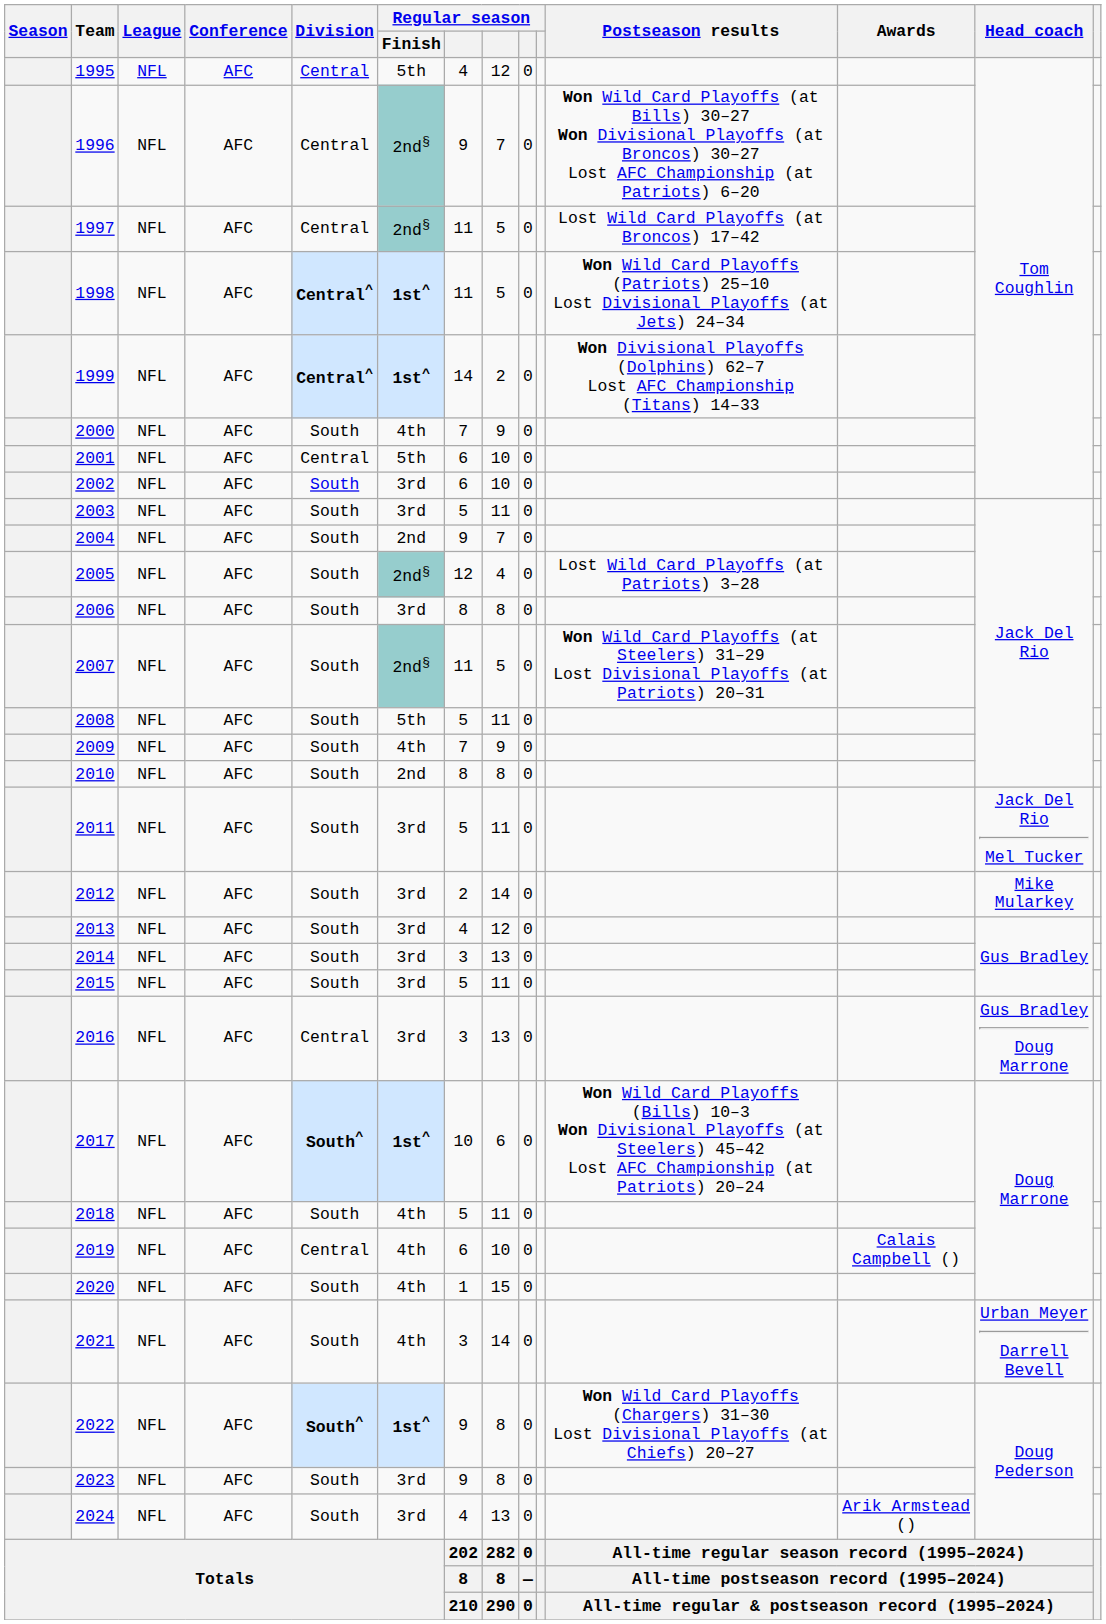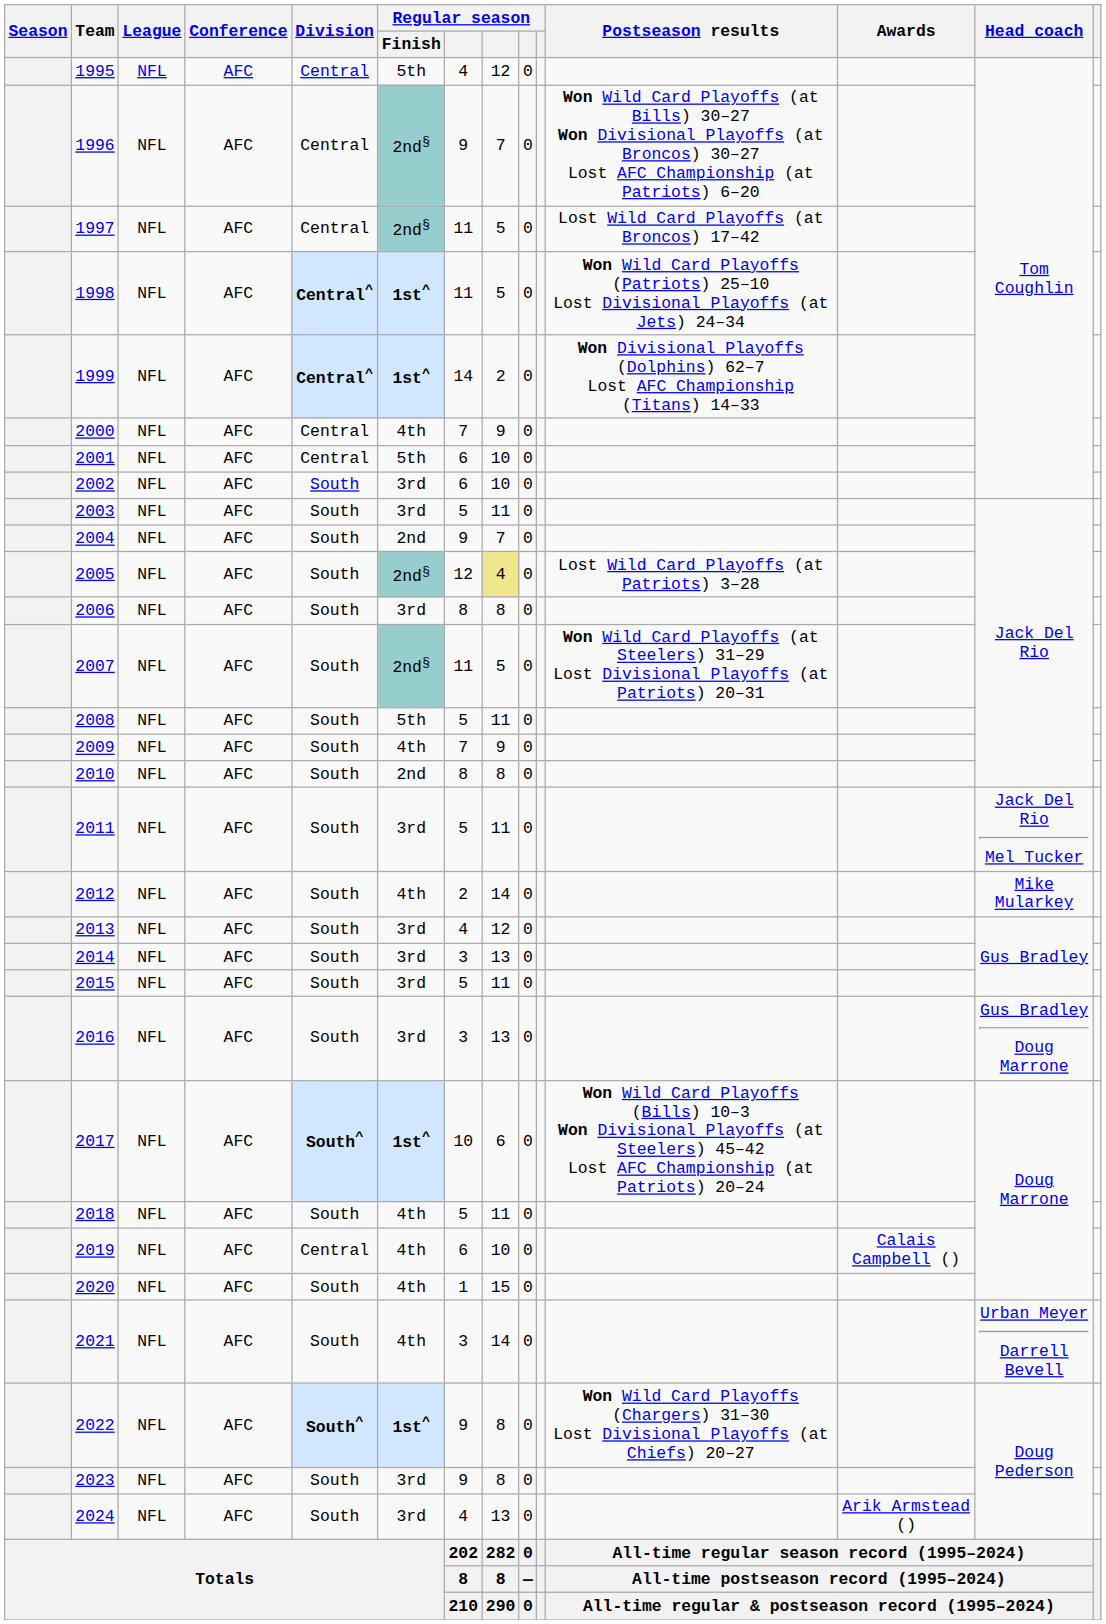 <table class="wikitable sortable" style="text-align:center">
 <tr>
 <th scope="col" rowspan="2"><a href='#'>Season</a></th>
 <th scope="col" rowspan="2">Team</th>
 <th scope="col" rowspan="2"><a href='#'>League</a></th>
 <th scope="col" rowspan="2"><a href='#'>Conference</a></th>
 <th scope="col" rowspan="2"><a href='#'>Division</a></th>
 <th colspan="5" scope="colgroup"><a href='#'>Regular season</a></th>
 <th scope="col" rowspan="2" class="unsortable"><a href='#'>Postseason</a> results</th>
 <th scope="col" rowspan="2" class="unsortable">Awards</th>
 <th scope="col" rowspan="2" class="unsortable"><a href='#'>Head coach</a></th>
 <th scope="col" rowspan="2" class="unsortable"></th>
 </tr>
 <tr>
 <th scope="col">Finish</th>
 <th scope="col"></th>
 <th scope="col"></th>
 <th scope="col"></th>
 <th scope="col"></th>
 </tr>
 <tr>
 <th scope="row"></th>
 <td><a href='#'>1995</a></td>
 <td><a href='#'>NFL</a></td>
 <td><a href='#'>AFC</a></td>
 <td><a href='#'>Central</a></td>
 <td>5th</td>
 <td>4</td>
 <td>12</td>
 <td>0</td>
 <td></td>
 <td></td>
 <td></td>
 <td rowspan="8"><a href='#'>Tom Coughlin</a></td>
 <td></td>
 </tr>
 <tr>
 <th scope="row"></th>
 <td><a href='#'>1996</a></td>
 <td>NFL</td>
 <td>AFC</td>
 <td>Central</td>
 <td bgcolor="#96CDCD">2nd<sup>§</sup></td>
 <td>9</td>
 <td>7</td>
 <td>0</td>
 <td></td>
 <td><strong>Won</strong> <a href='#'>Wild Card Playoffs</a> (at <a href='#'>Bills</a>) 30–27<br><strong>Won</strong> <a href='#'>Divisional Playoffs</a> (at <a href='#'>Broncos</a>) 30–27<br>Lost <a href='#'>AFC Championship</a> (at <a href='#'>Patriots</a>) 6–20</td>
 <td></td>
 <td></td>
 </tr>
 <tr>
 <th scope="row"></th>
 <td><a href='#'>1997</a></td>
 <td>NFL</td>
 <td>AFC</td>
 <td>Central</td>
 <td bgcolor="#96CDCD">2nd<sup>§</sup></td>
 <td>11</td>
 <td>5</td>
 <td>0</td>
 <td></td>
 <td>Lost <a href='#'>Wild Card Playoffs</a> (at <a href='#'>Broncos</a>) 17–42</td>
 <td></td>
 <td></td>
 </tr>
 <tr>
 <th scope="row"></th>
 <td><a href='#'>1998</a></td>
 <td>NFL</td>
 <td>AFC</td>
 <td style="background: #D0E7FF;"><strong>Central<sup>^</sup></strong></td>
 <td style="background: #D0E7FF;"><strong>1st<sup>^</sup></strong></td>
 <td>11</td>
 <td>5</td>
 <td>0</td>
 <td></td>
 <td><strong>Won</strong> <a href='#'>Wild Card Playoffs</a> (<a href='#'>Patriots</a>) 25–10<br>Lost <a href='#'>Divisional Playoffs</a> (at <a href='#'>Jets</a>) 24–34</td>
 <td></td>
 <td></td>
 </tr>
 <tr>
 <th scope="row"></th>
 <td><a href='#'>1999</a></td>
 <td>NFL</td>
 <td>AFC</td>
 <td style="background: #D0E7FF;"><strong>Central<sup>^</sup></strong></td>
 <td style="background: #D0E7FF;"><strong>1st<sup>^</sup></strong></td>
 <td>14</td>
 <td>2</td>
 <td>0</td>
 <td></td>
 <td><strong>Won</strong> <a href='#'>Divisional Playoffs</a> (<a href='#'>Dolphins</a>) 62–7<br>Lost <a href='#'>AFC Championship</a> (<a href='#'>Titans</a>) 14–33</td>
 <td></td>
 <td></td>
 </tr>
 <tr>
 <th scope="row"></th>
 <td><a href='#'>2000</a></td>
 <td>NFL</td>
 <td>AFC</td>
-<td>South</td>
+<td>Central</td>
 <td>4th</td>
 <td>7</td>
 <td>9</td>
 <td>0</td>
 <td></td>
 <td></td>
 <td></td>
 <td></td>
 </tr>
 <tr>
 <th scope="row"></th>
 <td><a href='#'>2001</a></td>
 <td>NFL</td>
 <td>AFC</td>
 <td>Central</td>
 <td>5th</td>
 <td>6</td>
 <td>10</td>
 <td>0</td>
 <td></td>
 <td></td>
 <td></td>
 <td></td>
 </tr>
 <tr>
 <th scope="row"></th>
 <td><a href='#'>2002</a></td>
 <td>NFL</td>
 <td>AFC</td>
 <td><a href='#'>South</a></td>
 <td>3rd</td>
 <td>6</td>
 <td>10</td>
 <td>0</td>
 <td></td>
 <td></td>
 <td></td>
 <td></td>
 </tr>
 <tr>
 <th scope="row"></th>
 <td><a href='#'>2003</a></td>
 <td>NFL</td>
 <td>AFC</td>
 <td>South</td>
 <td>3rd</td>
 <td>5</td>
 <td>11</td>
 <td>0</td>
 <td></td>
 <td></td>
 <td></td>
 <td rowspan="8"><a href='#'>Jack Del Rio</a></td>
 <td></td>
 </tr>
 <tr>
 <th scope="row"></th>
 <td><a href='#'>2004</a></td>
 <td>NFL</td>
 <td>AFC</td>
 <td>South</td>
 <td>2nd</td>
 <td>9</td>
 <td>7</td>
 <td>0</td>
 <td></td>
 <td></td>
 <td></td>
 <td></td>
 </tr>
 <tr>
 <th scope="row"></th>
 <td><a href='#'>2005</a></td>
 <td>NFL</td>
 <td>AFC</td>
 <td>South</td>
 <td bgcolor="#96CDCD">2nd<sup>§</sup></td>
 <td>12</td>
-<td>4</td>
+<td style="background: khaki;">4</td>
 <td>0</td>
 <td></td>
 <td>Lost <a href='#'>Wild Card Playoffs</a> (at <a href='#'>Patriots</a>) 3–28</td>
 <td></td>
 <td></td>
 </tr>
 <tr>
 <th scope="row"></th>
 <td><a href='#'>2006</a></td>
 <td>NFL</td>
 <td>AFC</td>
 <td>South</td>
 <td>3rd</td>
 <td>8</td>
 <td>8</td>
 <td>0</td>
 <td></td>
 <td></td>
 <td></td>
 <td></td>
 </tr>
 <tr>
 <th scope="row"></th>
 <td><a href='#'>2007</a></td>
 <td>NFL</td>
 <td>AFC</td>
 <td>South</td>
 <td bgcolor="#96CDCD">2nd<sup>§</sup></td>
 <td>11</td>
 <td>5</td>
 <td>0</td>
 <td></td>
 <td><strong>Won</strong> <a href='#'>Wild Card Playoffs</a> (at <a href='#'>Steelers</a>) 31–29<br> Lost <a href='#'>Divisional Playoffs</a> (at <a href='#'>Patriots</a>) 20–31</td>
 <td></td>
 <td></td>
 </tr>
 <tr>
 <th scope="row"></th>
 <td><a href='#'>2008</a></td>
 <td>NFL</td>
 <td>AFC</td>
 <td>South</td>
 <td>5th</td>
 <td>5</td>
 <td>11</td>
 <td>0</td>
 <td></td>
 <td></td>
 <td></td>
 <td></td>
 </tr>
 <tr>
 <th scope="row"></th>
 <td><a href='#'>2009</a></td>
 <td>NFL</td>
 <td>AFC</td>
 <td>South</td>
 <td>4th</td>
 <td>7</td>
 <td>9</td>
 <td>0</td>
 <td></td>
 <td></td>
 <td></td>
 <td></td>
 </tr>
 <tr>
 <th scope="row"></th>
 <td><a href='#'>2010</a></td>
 <td>NFL</td>
 <td>AFC</td>
 <td>South</td>
 <td>2nd</td>
 <td>8</td>
 <td>8</td>
 <td>0</td>
 <td></td>
 <td></td>
 <td></td>
 <td></td>
 </tr>
 <tr>
 <th scope="row"></th>
 <td><a href='#'>2011</a></td>
 <td>NFL</td>
 <td>AFC</td>
 <td>South</td>
 <td>3rd</td>
 <td>5</td>
 <td>11</td>
 <td>0</td>
 <td></td>
 <td></td>
 <td></td>
 <td><a href='#'>Jack Del Rio</a>  <hr> <a href='#'>Mel Tucker</a> </td>
 <td></td>
 </tr>
 <tr>
 <th scope="row"></th>
 <td><a href='#'>2012</a></td>
 <td>NFL</td>
 <td>AFC</td>
 <td>South</td>
-<td>3rd</td>
+<td>4th</td>
 <td>2</td>
 <td>14</td>
 <td>0</td>
 <td></td>
 <td></td>
 <td></td>
 <td><a href='#'>Mike Mularkey</a></td>
 <td></td>
 </tr>
 <tr>
 <th scope="row"></th>
 <td><a href='#'>2013</a></td>
 <td>NFL</td>
 <td>AFC</td>
 <td>South</td>
 <td>3rd</td>
 <td>4</td>
 <td>12</td>
 <td>0</td>
 <td></td>
 <td></td>
 <td></td>
 <td rowspan="3"><a href='#'>Gus Bradley</a></td>
 <td></td>
 </tr>
 <tr>
 <th scope="row"></th>
 <td><a href='#'>2014</a></td>
 <td>NFL</td>
 <td>AFC</td>
 <td>South</td>
 <td>3rd</td>
 <td>3</td>
 <td>13</td>
 <td>0</td>
 <td></td>
 <td></td>
 <td></td>
 <td></td>
 </tr>
 <tr>
 <th scope="row"></th>
 <td><a href='#'>2015</a></td>
 <td>NFL</td>
 <td>AFC</td>
 <td>South</td>
 <td>3rd</td>
 <td>5</td>
 <td>11</td>
 <td>0</td>
 <td></td>
 <td></td>
 <td></td>
 <td></td>
 </tr>
 <tr>
 <th scope="row"></th>
 <td><a href='#'>2016</a></td>
 <td>NFL</td>
 <td>AFC</td>
-<td>Central</td>
+<td>South</td>
 <td>3rd</td>
 <td>3</td>
 <td>13</td>
 <td>0</td>
 <td></td>
 <td></td>
 <td></td>
 <td><a href='#'>Gus Bradley</a>  <hr> <a href='#'>Doug Marrone</a> </td>
 <td></td>
 </tr>
 <tr>
 <th scope="row"></th>
 <td><a href='#'>2017</a></td>
 <td>NFL</td>
 <td>AFC</td>
 <td style="background: #D0E7FF;"><strong>South<sup>^</sup></strong></td>
 <td style="background: #D0E7FF;"><strong>1st<sup>^</sup></strong></td>
 <td>10</td>
 <td>6</td>
 <td>0</td>
 <td></td>
 <td><strong>Won</strong> <a href='#'>Wild Card Playoffs</a> (<a href='#'>Bills</a>) 10–3<br><strong>Won</strong> <a href='#'>Divisional Playoffs</a> (at <a href='#'>Steelers</a>) 45–42<br>Lost <a href='#'>AFC Championship</a> (at <a href='#'>Patriots</a>) 20–24</td>
 <td></td>
 <td rowspan="4"><a href='#'>Doug Marrone</a></td>
 <td></td>
 </tr>
 <tr>
 <th scope="row"></th>
 <td><a href='#'>2018</a></td>
 <td>NFL</td>
 <td>AFC</td>
 <td>South</td>
 <td>4th</td>
 <td>5</td>
 <td>11</td>
 <td>0</td>
 <td></td>
 <td></td>
 <td></td>
 <td></td>
 </tr>
 <tr>
 <th scope="row"></th>
 <td><a href='#'>2019</a></td>
 <td>NFL</td>
 <td>AFC</td>
 <td>Central</td>
 <td>4th</td>
 <td>6</td>
 <td>10</td>
 <td>0</td>
 <td></td>
 <td></td>
 <td><a href='#'>Calais Campbell</a> ()</td>
 <td></td>
 </tr>
 <tr>
 <th scope="row"></th>
 <td><a href='#'>2020</a></td>
 <td>NFL</td>
 <td>AFC</td>
 <td>South</td>
 <td>4th</td>
 <td>1</td>
 <td>15</td>
 <td>0</td>
 <td></td>
 <td></td>
 <td></td>
 <td></td>
 </tr>
 <tr>
 <th scope="row"></th>
 <td><a href='#'>2021</a></td>
 <td>NFL</td>
 <td>AFC</td>
 <td>South</td>
 <td>4th</td>
 <td>3</td>
 <td>14</td>
 <td>0</td>
 <td></td>
 <td></td>
 <td></td>
 <td><a href='#'>Urban Meyer</a> <hr><a href='#'>Darrell Bevell</a> </td>
 <td></td>
 </tr>
 <tr>
 <th scope="row"></th>
 <td><a href='#'>2022</a></td>
 <td>NFL</td>
 <td>AFC</td>
 <td style="background: #D0E7FF;"><strong>South<sup>^</sup></strong></td>
 <td style="background: #D0E7FF;"><strong>1st<sup>^</sup></strong></td>
 <td>9</td>
 <td>8</td>
 <td>0</td>
 <td></td>
 <td><strong>Won</strong> <a href='#'>Wild Card Playoffs</a> (<a href='#'>Chargers</a>) 31–30<br>Lost <a href='#'>Divisional Playoffs</a> (at <a href='#'>Chiefs</a>) 20–27</td>
 <td></td>
 <td rowspan="3"><a href='#'>Doug Pederson</a></td>
 <td></td>
 </tr>
 <tr>
 <th scope="row"></th>
 <td><a href='#'>2023</a></td>
 <td>NFL</td>
 <td>AFC</td>
 <td>South</td>
 <td>3rd</td>
 <td>9</td>
 <td>8</td>
 <td>0</td>
 <td></td>
 <td></td>
 <td></td>
 <td></td>
 </tr>
 <tr>
 <th scope="row"></th>
 <td><a href='#'>2024</a></td>
 <td>NFL</td>
 <td>AFC</td>
 <td>South</td>
 <td>3rd</td>
 <td>4</td>
 <td>13</td>
 <td>0</td>
 <td></td>
 <td></td>
 <td><a href='#'>Arik Armstead</a> ()</td>
 <td></td>
 </tr>
 <tr class="sortbottom">
 <th scope=rowgroup rowspan=3 colspan=6>Totals</th>
 <th>202</th>
 <th>282</th>
 <th>0</th>
 <th></th>
 <th colspan="3">All-time regular season record (1995–2024)</th>
 <th rowspan="3"></th>
 </tr>
 <tr class="sortbottom">
 <th>8</th>
 <th>8</th>
 <th>—</th>
 <th></th>
 <th colspan="3">All-time postseason record (1995–2024)</th>
 </tr>
 <tr class="sortbottom">
 <th>210</th>
 <th>290</th>
 <th>0</th>
 <th></th>
 <th colspan="3">All-time regular & postseason record (1995–2024)</th>
 </tr>
 </table>
